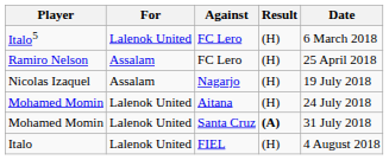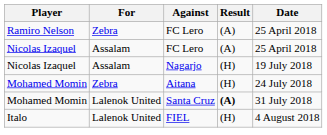 <table class="wikitable" style="text-align:left">
 <tr>
 <th>Player</th>
 <th>For</th>
 <th>Against</th>
 <th style="text-align:center">Result</th>
 <th>Date</th>
 </tr>
 <tr>
-<td> <a href='#'>Italo</a><sup>5</sup></td>
-<td><a href='#'>Lalenok United</a></td>
-<td><a href='#'>FC Lero</a></td>
-<td> (H)</td>
-<td>6 March 2018</td>
+<td> <a href='#'>Ramiro Nelson</a></td>
+<td><a href='#'>Zebra</a></td>
+<td>FC Lero</td>
+<td> (A)</td>
+<td>25 April 2018</td>
 </tr>
 <tr>
-<td> <a href='#'>Ramiro Nelson</a></td>
-<td><a href='#'>Assalam</a></td>
+<td> <a href='#'>Nicolas Izaquel</a></td>
+<td>Assalam</td>
 <td>FC Lero</td>
-<td> (H)</td>
+<td> (A)</td>
 <td>25 April 2018</td>
 </tr>
 <tr>
 <td> Nicolas Izaquel</td>
 <td>Assalam</td>
 <td><a href='#'>Nagarjo</a></td>
 <td> (H)</td>
 <td>19 July 2018</td>
 </tr>
 <tr>
 <td> <a href='#'>Mohamed Momin</a></td>
-<td>Lalenok United</td>
+<td><a href='#'>Zebra</a></td>
 <td><a href='#'>Aitana</a></td>
 <td> (H)</td>
 <td>24 July 2018</td>
 </tr>
 <tr>
 <td> Mohamed Momin</td>
 <td>Lalenok United</td>
 <td><a href='#'>Santa Cruz</a></td>
 <td><strong> (A)</strong></td>
 <td>31 July 2018</td>
 </tr>
 <tr>
 <td> Italo</td>
 <td>Lalenok United</td>
 <td><a href='#'>FIEL</a></td>
 <td> (H)</td>
 <td>4 August 2018</td>
 </tr>
 </table>
